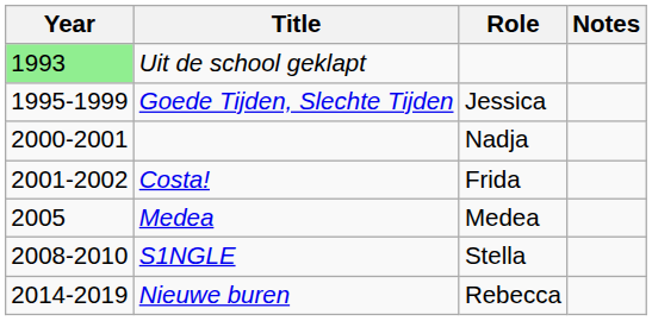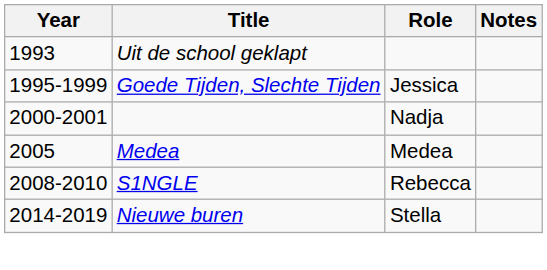 <table class="wikitable sortable">
 <tr>
 <th>Year</th>
 <th>Title</th>
 <th>Role</th>
 <th class="unsortable">Notes</th>
 </tr>
 <tr>
-<td style="background: lightgreen;">1993</td>
+<td>1993</td>
 <td><em>Uit de school geklapt</em></td>
 <td></td>
 <td></td>
 </tr>
 <tr>
 <td>1995-1999</td>
 <td><em><a href='#'>Goede Tijden, Slechte Tijden</a></em></td>
 <td>Jessica</td>
 <td></td>
 </tr>
 <tr>
 <td>2000-2001</td>
 <td><em></em></td>
 <td>Nadja</td>
 <td></td>
 </tr>
 <tr>
-<td>2001-2002</td>
-<td><em><a href='#'>Costa!</a></em></td>
-<td>Frida</td>
-<td></td>
-</tr>
-<tr>
 <td>2005</td>
 <td><em><a href='#'>Medea</a></em></td>
 <td>Medea</td>
 <td></td>
 </tr>
 <tr>
 <td>2008-2010</td>
 <td><em><a href='#'>S1NGLE</a></em></td>
-<td>Stella</td>
+<td>Rebecca</td>
 <td></td>
 </tr>
 <tr>
 <td>2014-2019</td>
 <td><em><a href='#'>Nieuwe buren</a></em></td>
-<td>Rebecca</td>
+<td>Stella</td>
 <td></td>
 </tr>
 </table>
